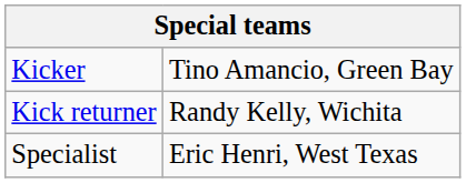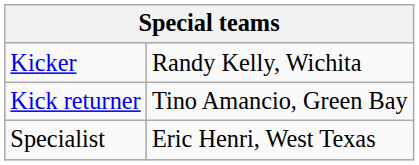 <table class="wikitable">
 <tr>
 <th colspan="6">Special teams</th>
 </tr>
 <tr>
 <td><a href='#'>Kicker</a></td>
-<td>Tino Amancio, Green Bay</td>
+<td>Randy Kelly, Wichita</td>
 </tr>
 <tr>
 <td><a href='#'>Kick returner</a></td>
-<td>Randy Kelly, Wichita</td>
+<td>Tino Amancio, Green Bay</td>
 </tr>
 <tr>
 <td>Specialist</td>
 <td>Eric Henri, West Texas</td>
 </tr>
 </table>
